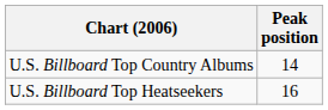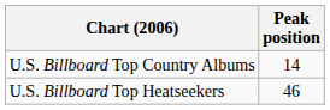 <table class="wikitable">
 <tr>
 <th>Chart (2006)</th>
 <th>Peak<br>position</th>
 </tr>
 <tr>
 <td>U.S. <em>Billboard</em> Top Country Albums</td>
 <td align="center">14</td>
 </tr>
 <tr>
 <td>U.S. <em>Billboard</em> Top Heatseekers</td>
-<td align="center">16</td>
+<td align="center">46</td>
 </tr>
 </table>
